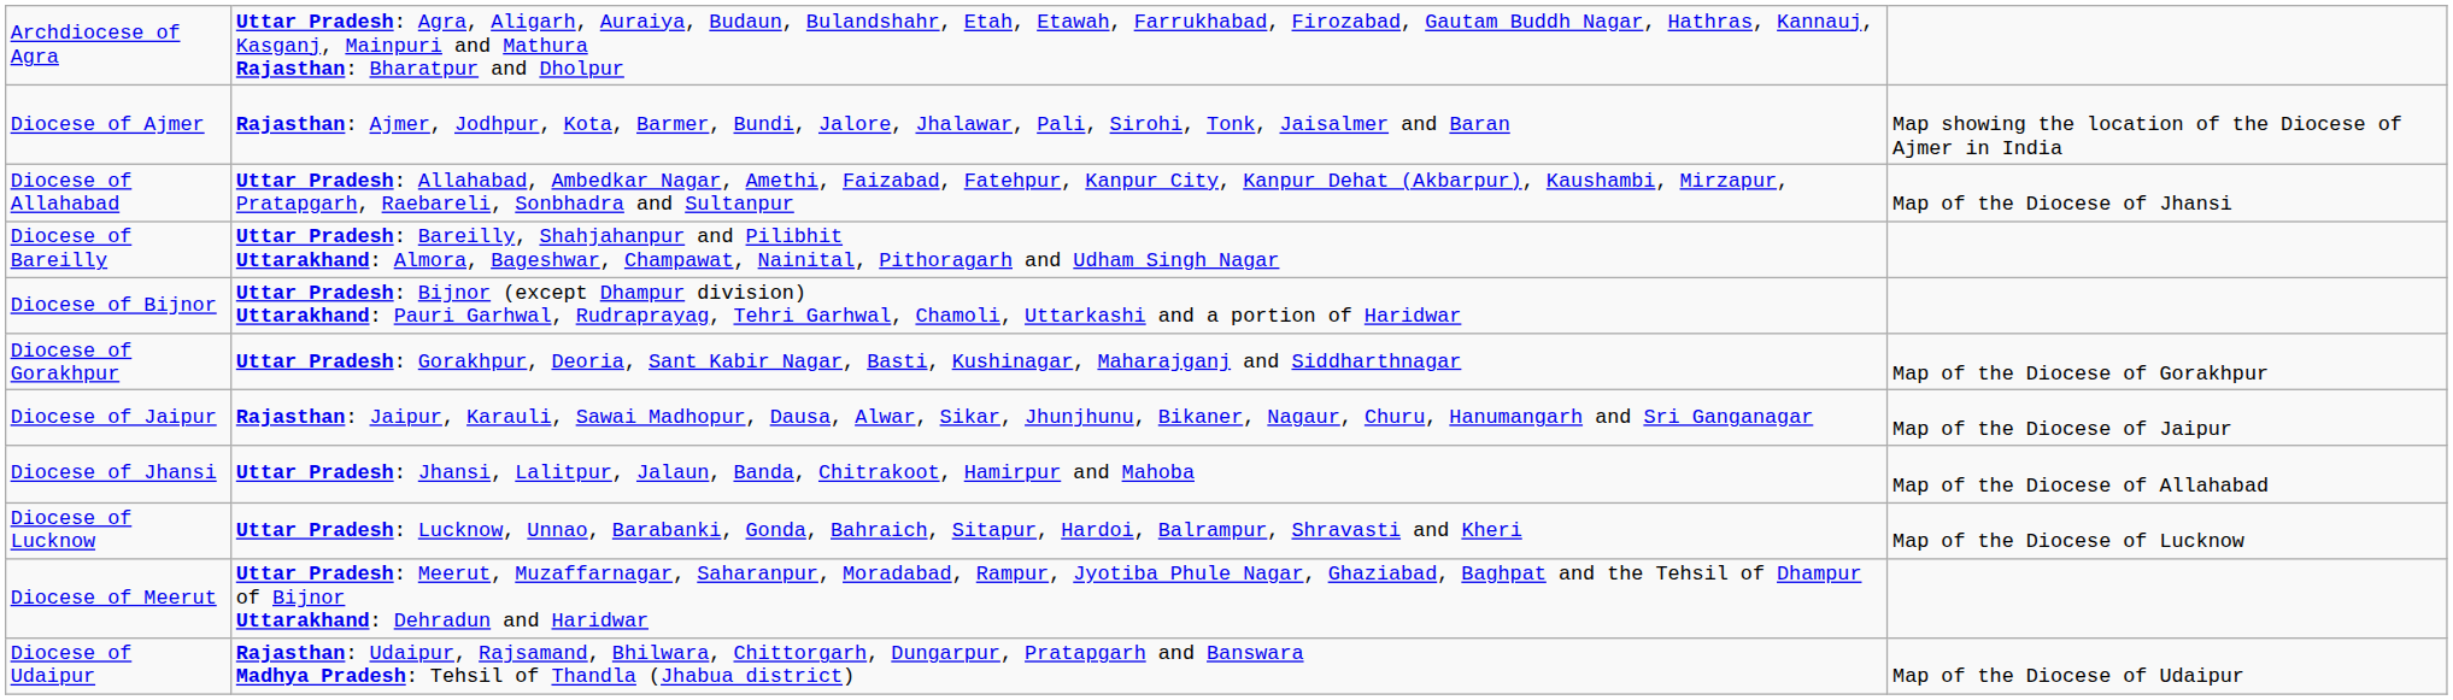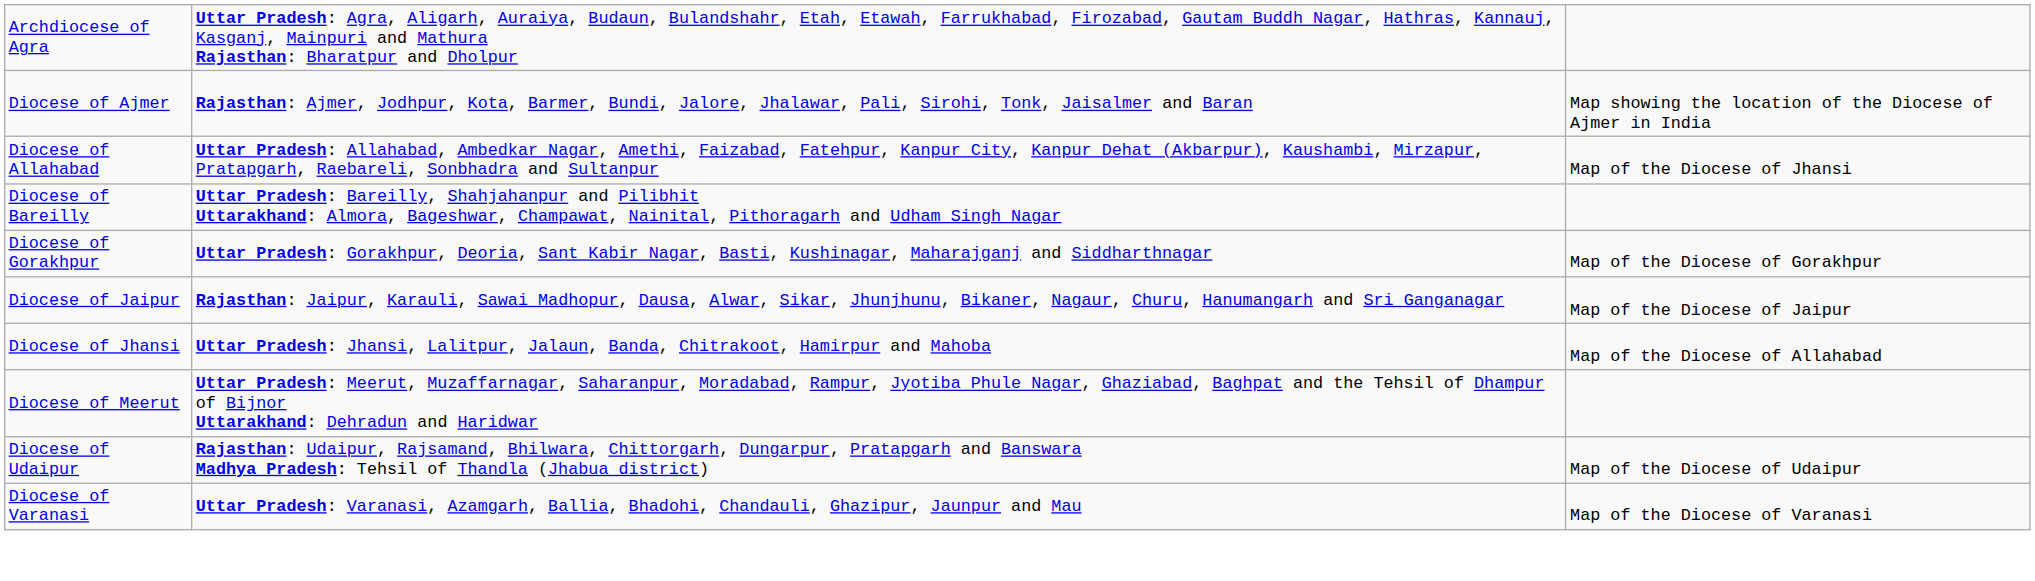 <table class="wikitable">
 <tr>
 <td><a href='#'>Archdiocese of Agra</a></td>
 <td><strong><a href='#'>Uttar Pradesh</a></strong>: <a href='#'>Agra</a>, <a href='#'>Aligarh</a>, <a href='#'>Auraiya</a>, <a href='#'>Budaun</a>, <a href='#'>Bulandshahr</a>, <a href='#'>Etah</a>, <a href='#'>Etawah</a>, <a href='#'>Farrukhabad</a>, <a href='#'>Firozabad</a>, <a href='#'>Gautam Buddh Nagar</a>, <a href='#'>Hathras</a>, <a href='#'>Kannauj</a>, <a href='#'>Kasganj</a>, <a href='#'>Mainpuri</a> and <a href='#'>Mathura</a><br><strong><a href='#'>Rajasthan</a></strong>: <a href='#'>Bharatpur</a> and <a href='#'>Dholpur</a></td>
 <td></td>
 </tr>
 <tr>
 <td><a href='#'>Diocese of Ajmer</a></td>
 <td><strong><a href='#'>Rajasthan</a></strong>: <a href='#'>Ajmer</a>, <a href='#'>Jodhpur</a>, <a href='#'>Kota</a>, <a href='#'>Barmer</a>, <a href='#'>Bundi</a>, <a href='#'>Jalore</a>, <a href='#'>Jhalawar</a>, <a href='#'>Pali</a>, <a href='#'>Sirohi</a>, <a href='#'>Tonk</a>, <a href='#'>Jaisalmer</a> and <a href='#'>Baran</a></td>
 <td><br>Map showing the location of the Diocese of Ajmer in India</td>
 </tr>
 <tr>
 <td><a href='#'>Diocese of Allahabad</a></td>
 <td><strong><a href='#'>Uttar Pradesh</a></strong>: <a href='#'>Allahabad</a>, <a href='#'>Ambedkar Nagar</a>, <a href='#'>Amethi</a>, <a href='#'>Faizabad</a>, <a href='#'>Fatehpur</a>, <a href='#'>Kanpur City</a>, <a href='#'>Kanpur Dehat (Akbarpur)</a>, <a href='#'>Kaushambi</a>, <a href='#'>Mirzapur</a>, <a href='#'>Pratapgarh</a>, <a href='#'>Raebareli</a>, <a href='#'>Sonbhadra</a> and <a href='#'>Sultanpur</a></td>
 <td><br>Map of the Diocese of Jhansi</td>
 </tr>
 <tr>
 <td><a href='#'>Diocese of Bareilly</a></td>
 <td><strong><a href='#'>Uttar Pradesh</a></strong>: <a href='#'>Bareilly</a>, <a href='#'>Shahjahanpur</a> and <a href='#'>Pilibhit</a><br><strong><a href='#'>Uttarakhand</a></strong>: <a href='#'>Almora</a>, <a href='#'>Bageshwar</a>, <a href='#'>Champawat</a>, <a href='#'>Nainital</a>, <a href='#'>Pithoragarh</a> and <a href='#'>Udham Singh Nagar</a></td>
 <td></td>
 </tr>
 <tr>
-<td><a href='#'>Diocese of Bijnor</a></td>
-<td><strong><a href='#'>Uttar Pradesh</a></strong>: <a href='#'>Bijnor</a> (except <a href='#'>Dhampur</a> division)<br><strong><a href='#'>Uttarakhand</a></strong>: <a href='#'>Pauri Garhwal</a>, <a href='#'>Rudraprayag</a>, <a href='#'>Tehri Garhwal</a>, <a href='#'>Chamoli</a>, <a href='#'>Uttarkashi</a> and a portion of <a href='#'>Haridwar</a></td>
-<td></td>
-</tr>
-<tr>
 <td><a href='#'>Diocese of Gorakhpur</a></td>
 <td><strong><a href='#'>Uttar Pradesh</a></strong>: <a href='#'>Gorakhpur</a>, <a href='#'>Deoria</a>, <a href='#'>Sant Kabir Nagar</a>, <a href='#'>Basti</a>, <a href='#'>Kushinagar</a>, <a href='#'>Maharajganj</a> and <a href='#'>Siddharthnagar</a></td>
 <td><br>Map of the Diocese of Gorakhpur</td>
 </tr>
 <tr>
 <td><a href='#'>Diocese of Jaipur</a></td>
 <td><strong><a href='#'>Rajasthan</a></strong>: <a href='#'>Jaipur</a>, <a href='#'>Karauli</a>, <a href='#'>Sawai Madhopur</a>, <a href='#'>Dausa</a>, <a href='#'>Alwar</a>, <a href='#'>Sikar</a>, <a href='#'>Jhunjhunu</a>, <a href='#'>Bikaner</a>, <a href='#'>Nagaur</a>, <a href='#'>Churu</a>, <a href='#'>Hanumangarh</a> and <a href='#'>Sri Ganganagar</a></td>
 <td><br>Map of the Diocese of Jaipur</td>
 </tr>
 <tr>
 <td><a href='#'>Diocese of Jhansi</a></td>
 <td><strong><a href='#'>Uttar Pradesh</a></strong>: <a href='#'>Jhansi</a>, <a href='#'>Lalitpur</a>, <a href='#'>Jalaun</a>, <a href='#'>Banda</a>, <a href='#'>Chitrakoot</a>, <a href='#'>Hamirpur</a> and <a href='#'>Mahoba</a></td>
 <td><br>Map of the Diocese of Allahabad</td>
 </tr>
 <tr>
-<td><a href='#'>Diocese of Lucknow</a></td>
-<td><strong><a href='#'>Uttar Pradesh</a></strong>: <a href='#'>Lucknow</a>, <a href='#'>Unnao</a>, <a href='#'>Barabanki</a>, <a href='#'>Gonda</a>, <a href='#'>Bahraich</a>, <a href='#'>Sitapur</a>, <a href='#'>Hardoi</a>, <a href='#'>Balrampur</a>, <a href='#'>Shravasti</a> and <a href='#'>Kheri</a></td>
-<td><br>Map of the Diocese of Lucknow</td>
-</tr>
-<tr>
 <td><a href='#'>Diocese of Meerut</a></td>
 <td><strong><a href='#'>Uttar Pradesh</a></strong>: <a href='#'>Meerut</a>, <a href='#'>Muzaffarnagar</a>, <a href='#'>Saharanpur</a>, <a href='#'>Moradabad</a>, <a href='#'>Rampur</a>, <a href='#'>Jyotiba Phule Nagar</a>, <a href='#'>Ghaziabad</a>, <a href='#'>Baghpat</a> and the Tehsil of <a href='#'>Dhampur</a> of <a href='#'>Bijnor</a><br><strong><a href='#'>Uttarakhand</a></strong>: <a href='#'>Dehradun</a> and <a href='#'>Haridwar</a></td>
 <td></td>
 </tr>
 <tr>
 <td><a href='#'>Diocese of Udaipur</a></td>
 <td><strong><a href='#'>Rajasthan</a></strong>: <a href='#'>Udaipur</a>, <a href='#'>Rajsamand</a>, <a href='#'>Bhilwara</a>, <a href='#'>Chittorgarh</a>, <a href='#'>Dungarpur</a>, <a href='#'>Pratapgarh</a> and <a href='#'>Banswara</a><br><strong><a href='#'>Madhya Pradesh</a></strong>: Tehsil of <a href='#'>Thandla</a> (<a href='#'>Jhabua district</a>)</td>
 <td><br>Map of the Diocese of Udaipur</td>
 </tr>
+<tr>
+<td><a href='#'>Diocese of Varanasi</a></td>
+<td><strong><a href='#'>Uttar Pradesh</a></strong>: <a href='#'>Varanasi</a>, <a href='#'>Azamgarh</a>, <a href='#'>Ballia</a>, <a href='#'>Bhadohi</a>, <a href='#'>Chandauli</a>, <a href='#'>Ghazipur</a>, <a href='#'>Jaunpur</a> and <a href='#'>Mau</a></td>
+<td><br>Map of the Diocese of Varanasi</td>
+</tr>
 </table>
